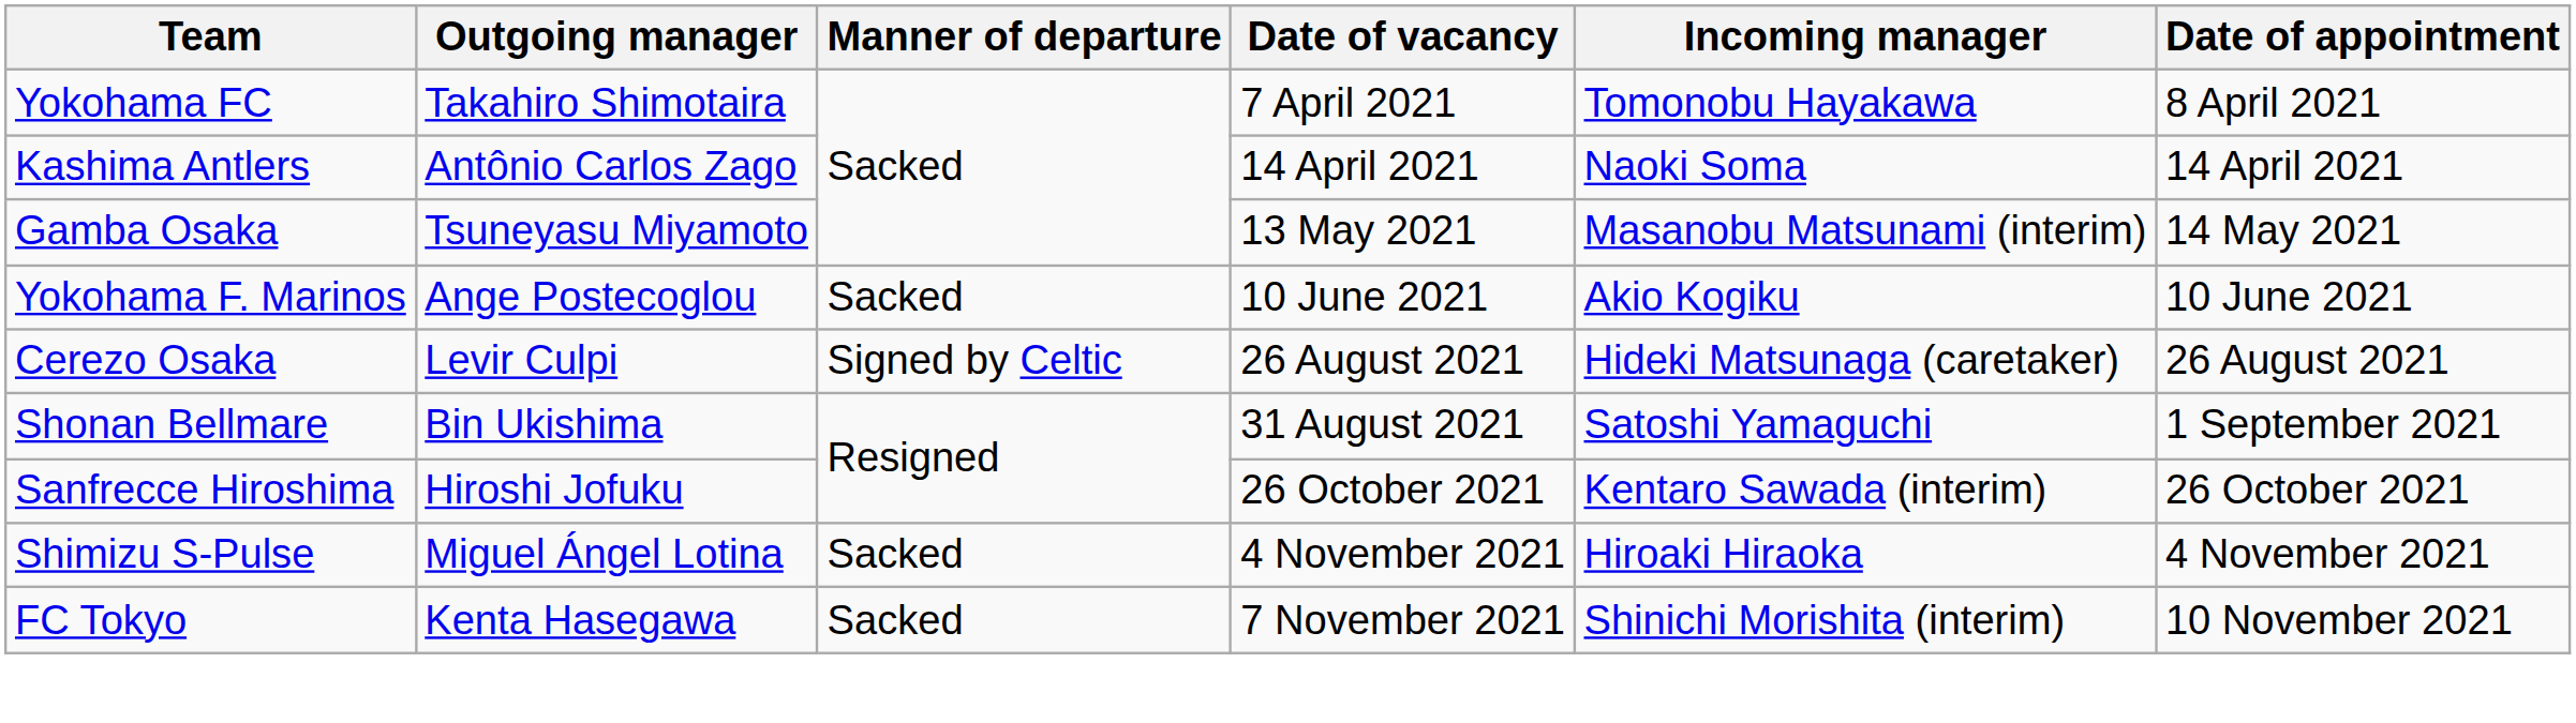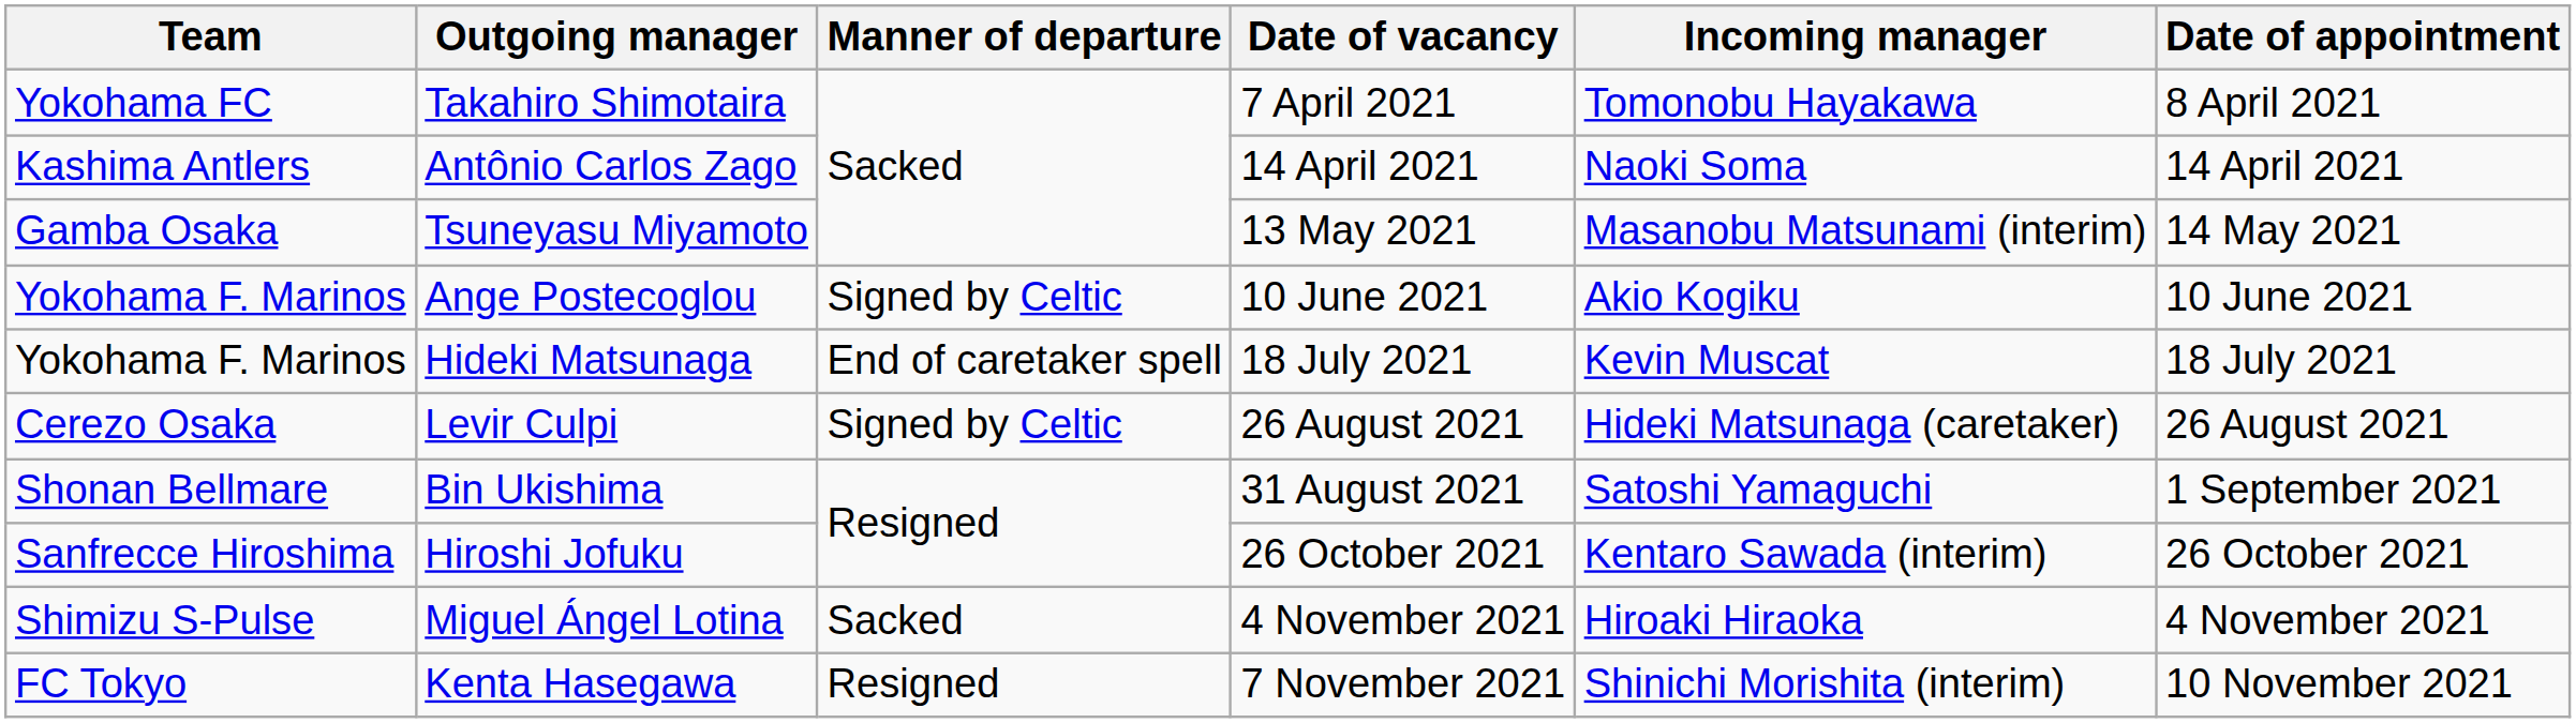 <table class="wikitable sortable">
 <tr>
 <th>Team</th>
 <th>Outgoing manager</th>
 <th>Manner of departure</th>
 <th>Date of vacancy</th>
 <th>Incoming manager</th>
 <th>Date of appointment</th>
 </tr>
 <tr>
 <td><a href='#'>Yokohama FC</a></td>
 <td> <a href='#'>Takahiro Shimotaira</a></td>
 <td rowspan=3>Sacked</td>
 <td>7 April 2021</td>
 <td> <a href='#'>Tomonobu Hayakawa</a></td>
 <td>8 April 2021</td>
 </tr>
 <tr>
 <td><a href='#'>Kashima Antlers</a></td>
 <td> <a href='#'>Antônio Carlos Zago</a></td>
 <td>14 April 2021</td>
 <td> <a href='#'>Naoki Soma</a></td>
 <td>14 April 2021</td>
 </tr>
 <tr>
 <td><a href='#'>Gamba Osaka</a></td>
 <td> <a href='#'>Tsuneyasu Miyamoto</a></td>
 <td>13 May 2021</td>
 <td> <a href='#'>Masanobu Matsunami</a> (interim)</td>
 <td>14 May 2021</td>
 </tr>
 <tr>
 <td><a href='#'>Yokohama F. Marinos</a></td>
 <td> <a href='#'>Ange Postecoglou</a></td>
-<td>Sacked</td>
+<td>Signed by <a href='#'>Celtic</a></td>
 <td>10 June 2021</td>
 <td> <a href='#'>Akio Kogiku</a></td>
 <td>10 June 2021</td>
+</tr>
+<tr>
+<td>Yokohama F. Marinos</td>
+<td> <a href='#'>Hideki Matsunaga</a></td>
+<td>End of caretaker spell</td>
+<td>18 July 2021</td>
+<td> <a href='#'>Kevin Muscat</a></td>
+<td>18 July 2021</td>
 </tr>
 <tr>
 <td><a href='#'>Cerezo Osaka</a></td>
 <td> <a href='#'>Levir Culpi</a></td>
 <td>Signed by <a href='#'>Celtic</a></td>
 <td>26 August 2021</td>
 <td> <a href='#'>Hideki Matsunaga</a> (caretaker)</td>
 <td>26 August 2021</td>
 </tr>
 <tr>
 <td><a href='#'>Shonan Bellmare</a></td>
 <td> <a href='#'>Bin Ukishima</a></td>
 <td rowspan="2">Resigned</td>
 <td>31 August 2021</td>
 <td> <a href='#'>Satoshi Yamaguchi</a></td>
 <td>1 September 2021</td>
 </tr>
 <tr>
 <td><a href='#'>Sanfrecce Hiroshima</a></td>
 <td> <a href='#'>Hiroshi Jofuku</a></td>
 <td>26 October 2021</td>
 <td> <a href='#'>Kentaro Sawada</a> (interim)</td>
 <td>26 October 2021</td>
 </tr>
 <tr>
 <td><a href='#'>Shimizu S-Pulse</a></td>
 <td> <a href='#'>Miguel Ángel Lotina</a></td>
 <td>Sacked</td>
 <td>4 November 2021</td>
 <td> <a href='#'>Hiroaki Hiraoka</a></td>
 <td>4 November 2021</td>
 </tr>
 <tr>
 <td><a href='#'>FC Tokyo</a></td>
 <td> <a href='#'>Kenta Hasegawa</a></td>
-<td>Sacked</td>
+<td>Resigned</td>
 <td>7 November 2021</td>
 <td> <a href='#'>Shinichi Morishita</a> (interim)</td>
 <td>10 November 2021</td>
 </tr>
 </table>
